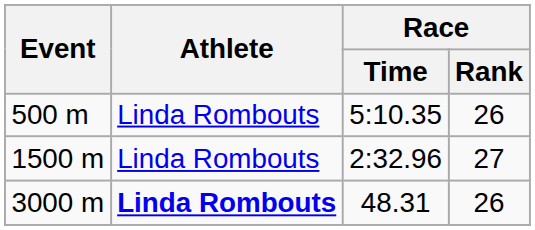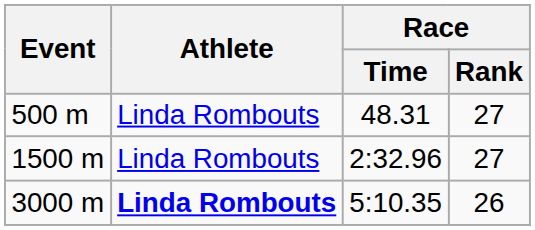 <table class="wikitable" border="1" style="font-size:90%">
 <tr>
 <th rowspan=2>Event</th>
 <th rowspan=2>Athlete</th>
 <th colspan=2>Race</th>
 </tr>
 <tr>
 <th>Time</th>
 <th>Rank</th>
 </tr>
 <tr>
 <td>500 m</td>
 <td><a href='#'>Linda Rombouts</a></td>
-<td align=center>5:10.35</td>
-<td align=center>26</td>
+<td align=center>48.31</td>
+<td align=center>27</td>
 </tr>
 <tr>
 <td>1500 m</td>
 <td><a href='#'>Linda Rombouts</a></td>
 <td align=center>2:32.96</td>
 <td align=center>27</td>
 </tr>
 <tr>
 <td>3000 m</td>
 <td><strong><a href='#'>Linda Rombouts</a></strong></td>
-<td align=center>48.31</td>
+<td align=center>5:10.35</td>
 <td align=center>26</td>
 </tr>
 </table>
